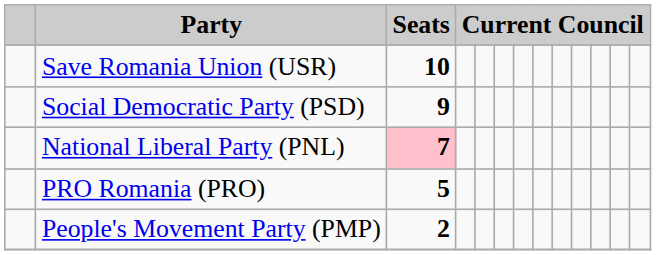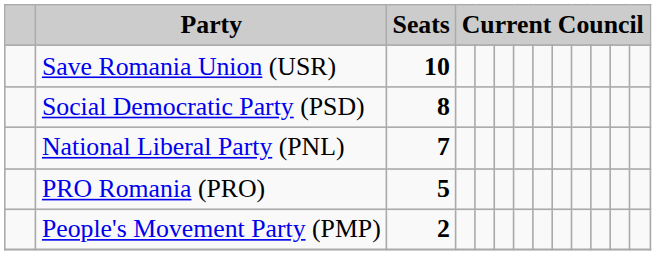 <table class="wikitable">
 <tr>
 <th style="background:#ccc">   </th>
 <th style="background:#ccc">Party</th>
 <th style="background:#ccc">Seats</th>
 <th style="background:#ccc" colspan="18">Current Council</th>
 </tr>
 <tr>
 <td>  </td>
 <td><a href='#'>Save Romania Union</a> (USR)</td>
 <td style="text-align: right"><strong>10</strong></td>
 <td>  </td>
 <td>  </td>
 <td>  </td>
 <td>  </td>
 <td>  </td>
 <td>  </td>
 <td>  </td>
 <td>  </td>
 <td>  </td>
 <td>  </td>
 </tr>
 <tr>
 <td>  </td>
 <td><a href='#'>Social Democratic Party</a> (PSD)</td>
-<td style="text-align: right"><strong>9</strong></td>
+<td style="text-align: right"><strong>8</strong></td>
 <td>  </td>
 <td>  </td>
 <td>  </td>
 <td>  </td>
 <td>  </td>
 <td>  </td>
 <td>  </td>
 <td>  </td>
 <td> </td>
 <td> </td>
 </tr>
 <tr>
 <td>  </td>
 <td><a href='#'>National Liberal Party</a> (PNL)</td>
-<td style="background: pink; text-align: right"><strong>7</strong></td>
+<td style="text-align: right"><strong>7</strong></td>
 <td>  </td>
 <td>  </td>
 <td>  </td>
 <td>  </td>
 <td>  </td>
 <td>  </td>
 <td>  </td>
 <td> </td>
 <td> </td>
 <td> </td>
 </tr>
 <tr>
 <td>  </td>
 <td><a href='#'>PRO Romania</a> (PRO)</td>
 <td style="text-align: right"><strong>5</strong></td>
 <td>  </td>
 <td>  </td>
 <td>  </td>
 <td>  </td>
 <td>  </td>
 <td> </td>
 <td> </td>
 <td> </td>
 <td> </td>
 <td> </td>
 </tr>
 <tr>
 <td>  </td>
 <td><a href='#'>People's Movement Party</a> (PMP)</td>
 <td style="text-align: right"><strong>2</strong></td>
 <td>  </td>
 <td>  </td>
 <td> </td>
 <td> </td>
 <td> </td>
 <td> </td>
 <td> </td>
 <td> </td>
 <td> </td>
 <td> </td>
 </tr>
 <tr>
 </tr>
 </table>
